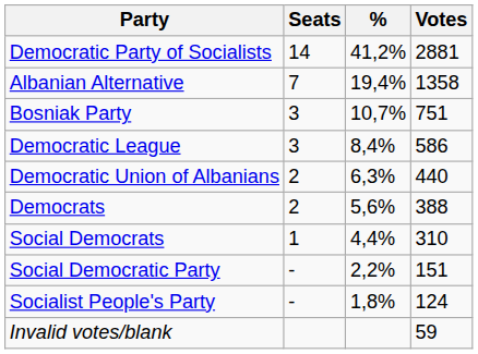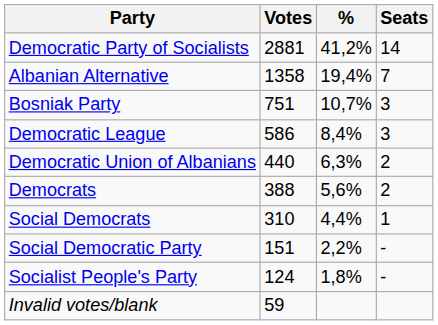 <table class="wikitable">
 <tr>
 <th>Party</th>
+<th>Votes</th>
+<th>%</th>
 <th>Seats</th>
-<th>%</th>
-<th>Votes</th>
 </tr>
 <tr>
 <td><a href='#'>Democratic Party of Socialists</a></td>
+<td>2881</td>
+<td>41,2%</td>
 <td>14</td>
-<td>41,2%</td>
-<td>2881</td>
 </tr>
 <tr>
 <td><a href='#'>Albanian Alternative</a></td>
+<td>1358</td>
+<td>19,4%</td>
 <td>7</td>
-<td>19,4%</td>
-<td>1358</td>
 </tr>
 <tr>
 <td><a href='#'>Bosniak Party</a></td>
+<td>751</td>
+<td>10,7%</td>
 <td>3</td>
-<td>10,7%</td>
-<td>751</td>
 </tr>
 <tr>
 <td><a href='#'>Democratic League</a></td>
+<td>586</td>
+<td>8,4%</td>
 <td>3</td>
-<td>8,4%</td>
-<td>586</td>
 </tr>
 <tr>
 <td><a href='#'>Democratic Union of Albanians</a></td>
+<td>440</td>
+<td>6,3%</td>
 <td>2</td>
-<td>6,3%</td>
-<td>440</td>
 </tr>
 <tr>
 <td><a href='#'>Democrats</a></td>
+<td>388</td>
+<td>5,6%</td>
 <td>2</td>
-<td>5,6%</td>
-<td>388</td>
 </tr>
 <tr>
 <td><a href='#'>Social Democrats</a></td>
+<td>310</td>
+<td>4,4%</td>
 <td>1</td>
-<td>4,4%</td>
-<td>310</td>
 </tr>
 <tr>
 <td><a href='#'>Social Democratic Party</a></td>
+<td>151</td>
+<td>2,2%</td>
 <td>-</td>
-<td>2,2%</td>
-<td>151</td>
 </tr>
 <tr>
 <td><a href='#'>Socialist People's Party</a></td>
+<td>124</td>
+<td>1,8%</td>
 <td>-</td>
-<td>1,8%</td>
-<td>124</td>
 </tr>
 <tr>
 <td><em>Invalid votes/blank</em></td>
+<td>59</td>
 <td></td>
 <td></td>
-<td>59</td>
 </tr>
 </table>
